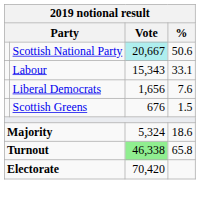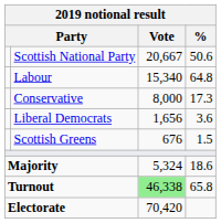 <table class="wikitable">
 <tr>
 <th colspan="4">2019 notional result  </th>
 </tr>
 <tr>
 <th bgcolor="#DDDDFF" width="130px" colspan="2">Party</th>
 <th bgcolor="#DDDDFF" width="50px">Vote</th>
 <th bgcolor="#DDDDFF" width="30px">%</th>
 </tr>
 <tr>
 <td></td>
 <td><a href='#'>Scottish National Party</a></td>
-<td align=right style="background: paleturquoise;">20,667</td>
+<td align=right>20,667</td>
 <td align=right>50.6</td>
 </tr>
 <tr>
 <td></td>
 <td><a href='#'>Labour</a></td>
-<td align=right>15,343</td>
-<td align=right>33.1</td>
+<td align=right>15,340</td>
+<td align=right>64.8</td>
+</tr>
+<tr>
+<td></td>
+<td><a href='#'>Conservative</a></td>
+<td align=right>8,000</td>
+<td align=right>17.3</td>
 </tr>
 <tr>
 <td></td>
 <td><a href='#'>Liberal Democrats</a></td>
 <td align=right>1,656</td>
-<td align=right>7.6</td>
+<td align=right>3.6</td>
 </tr>
 <tr>
 <td></td>
 <td><a href='#'>Scottish Greens</a></td>
 <td align=right>676</td>
 <td align=right>1.5</td>
 </tr>
 <tr>
 <td colspan="4" bgcolor="#EAECF0"></td>
 </tr>
 <tr>
 <td colspan="2"><strong>Majority</strong></td>
 <td align="right">5,324</td>
 <td align="right">18.6</td>
 </tr>
 <tr>
 <td colspan="2"><strong>Turnout</strong></td>
 <td align=right style="background: lightgreen;">46,338</td>
 <td align=right>65.8</td>
 </tr>
 <tr>
 <td colspan="2"><strong>Electorate</strong></td>
 <td align=right>70,420</td>
 </tr>
 </table>
